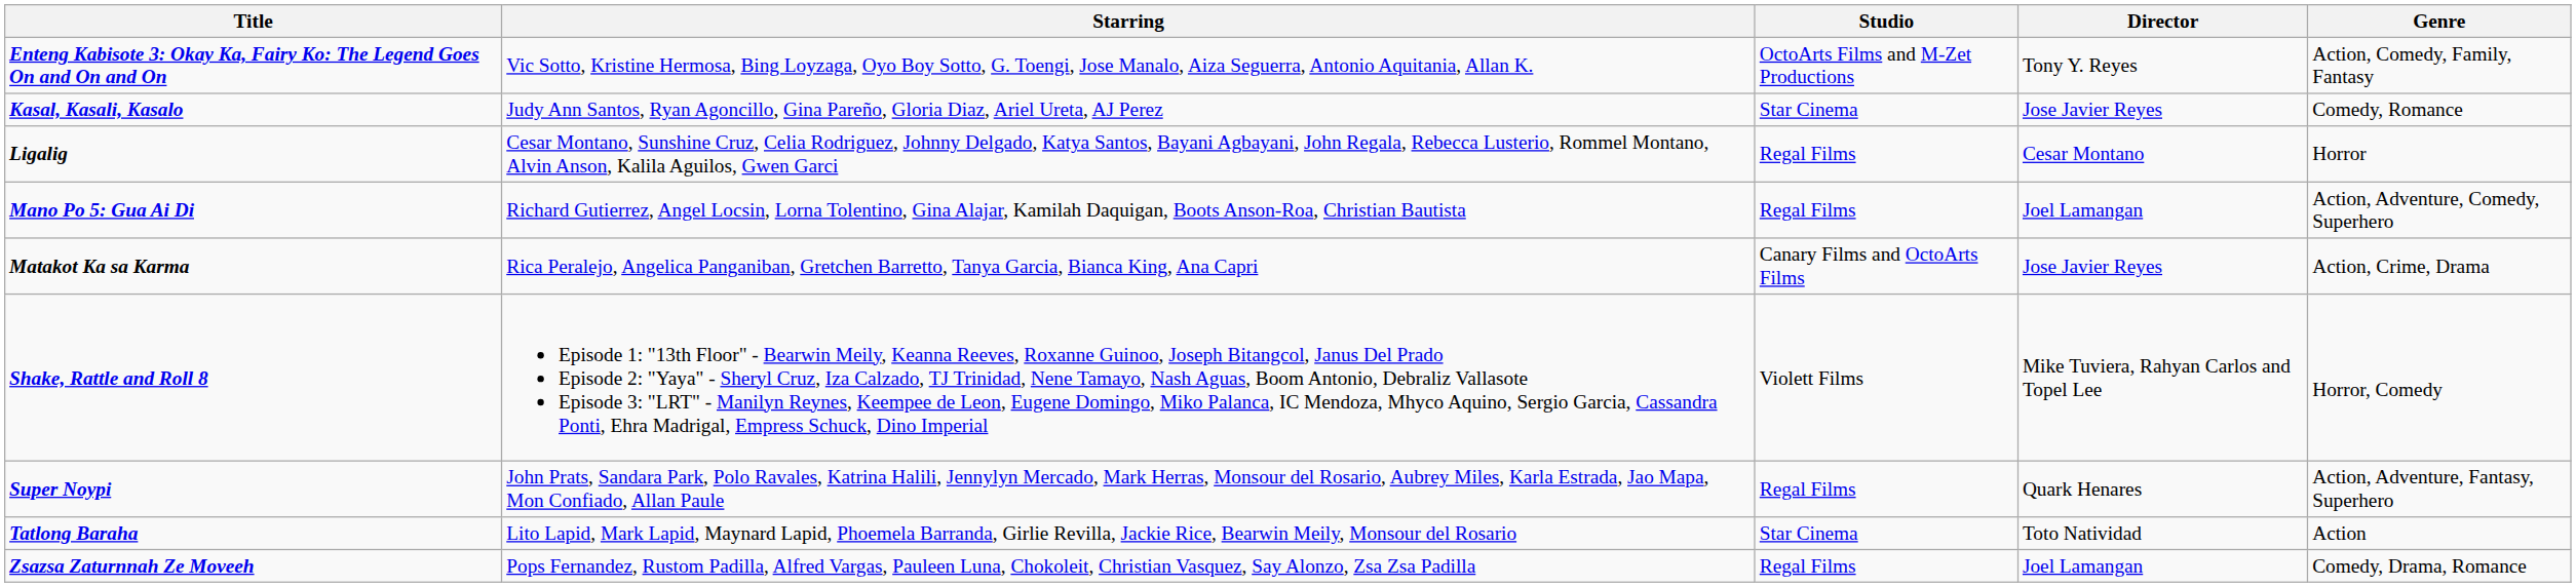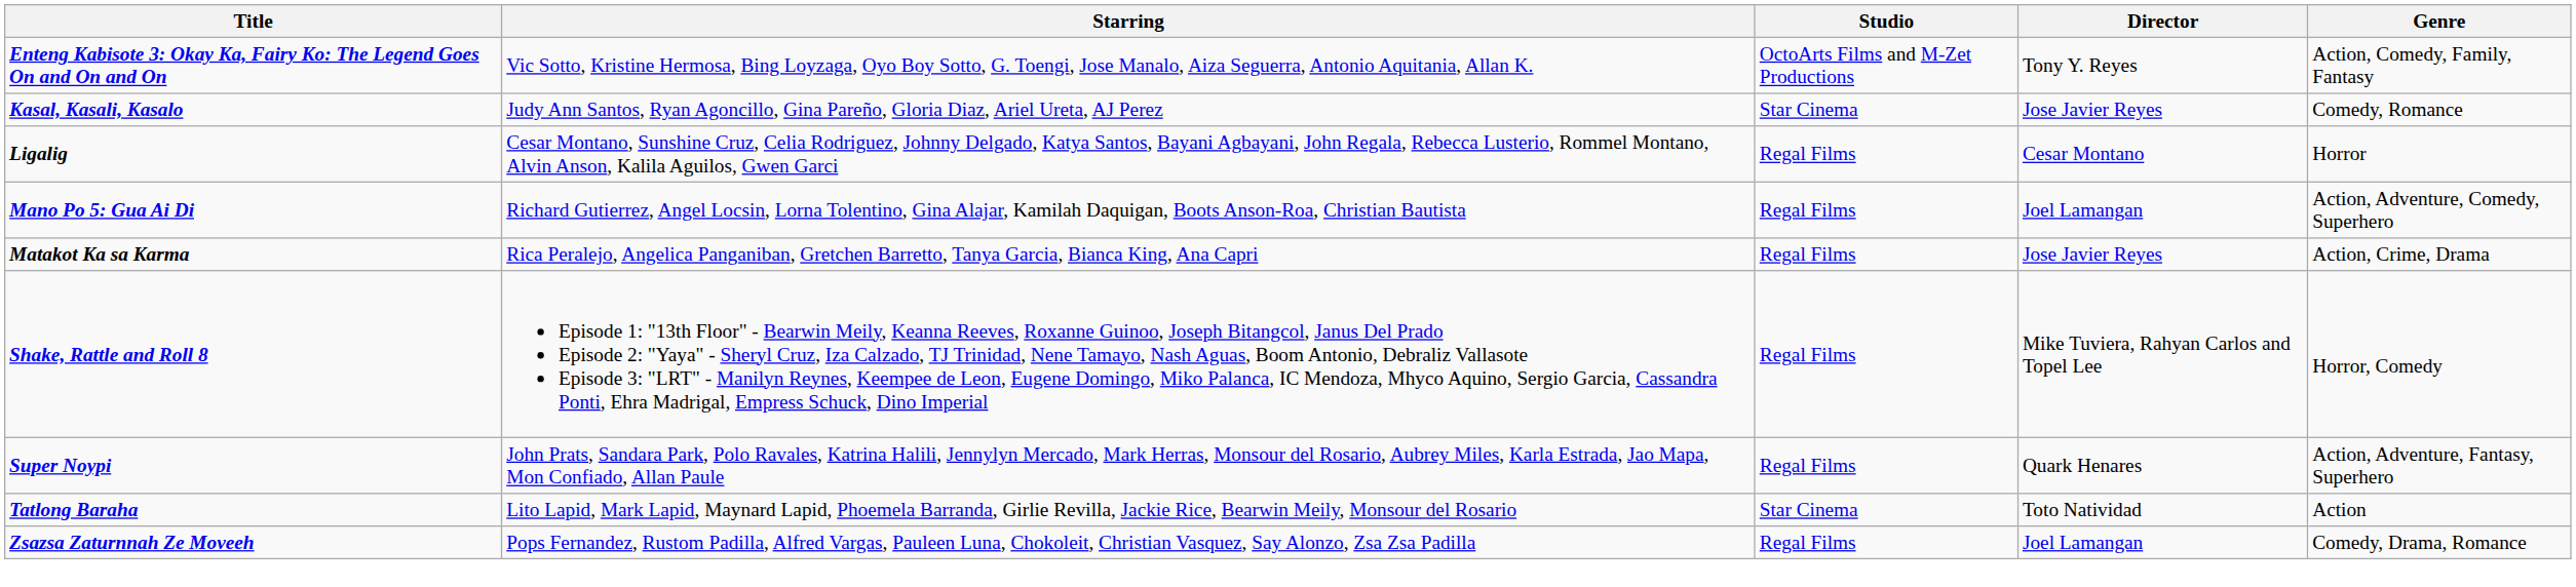 <table class="wikitable" style="font-size:95%">
 <tr>
 <th>Title</th>
 <th>Starring</th>
 <th>Studio</th>
 <th>Director</th>
 <th>Genre</th>
 </tr>
 <tr>
 <td><strong><em><a href='#'>Enteng Kabisote 3: Okay Ka, Fairy Ko: The Legend Goes On and On and On</a></em></strong></td>
 <td><a href='#'>Vic Sotto</a>, <a href='#'>Kristine Hermosa</a>, <a href='#'>Bing Loyzaga</a>, <a href='#'>Oyo Boy Sotto</a>, <a href='#'>G. Toengi</a>, <a href='#'>Jose Manalo</a>, <a href='#'>Aiza Seguerra</a>, <a href='#'>Antonio Aquitania</a>, <a href='#'>Allan K.</a></td>
 <td><a href='#'>OctoArts Films</a> and <a href='#'>M-Zet Productions</a></td>
 <td>Tony Y. Reyes</td>
 <td>Action, Comedy, Family, Fantasy</td>
 </tr>
 <tr>
 <td><strong><em><a href='#'>Kasal, Kasali, Kasalo</a></em></strong></td>
 <td><a href='#'>Judy Ann Santos</a>, <a href='#'>Ryan Agoncillo</a>, <a href='#'>Gina Pareño</a>, <a href='#'>Gloria Diaz</a>, <a href='#'>Ariel Ureta</a>, <a href='#'>AJ Perez</a></td>
 <td><a href='#'>Star Cinema</a></td>
 <td><a href='#'>Jose Javier Reyes</a></td>
 <td>Comedy, Romance</td>
 </tr>
 <tr>
 <td><strong><em>Ligalig</em></strong></td>
 <td><a href='#'>Cesar Montano</a>, <a href='#'>Sunshine Cruz</a>, <a href='#'>Celia Rodriguez</a>, <a href='#'>Johnny Delgado</a>, <a href='#'>Katya Santos</a>, <a href='#'>Bayani Agbayani</a>, <a href='#'>John Regala</a>, <a href='#'>Rebecca Lusterio</a>, Rommel Montano, <a href='#'>Alvin Anson</a>, Kalila Aguilos, <a href='#'>Gwen Garci</a></td>
 <td><a href='#'>Regal Films</a></td>
 <td><a href='#'>Cesar Montano</a></td>
 <td>Horror</td>
 </tr>
 <tr>
 <td><strong><em><a href='#'>Mano Po 5: Gua Ai Di</a></em></strong></td>
 <td><a href='#'>Richard Gutierrez</a>, <a href='#'>Angel Locsin</a>, <a href='#'>Lorna Tolentino</a>, <a href='#'>Gina Alajar</a>, Kamilah Daquigan, <a href='#'>Boots Anson-Roa</a>, <a href='#'>Christian Bautista</a></td>
 <td><a href='#'>Regal Films</a></td>
 <td><a href='#'>Joel Lamangan</a></td>
 <td>Action, Adventure, Comedy, Superhero</td>
 </tr>
 <tr>
 <td><strong><em>Matakot Ka sa Karma</em></strong></td>
 <td><a href='#'>Rica Peralejo</a>, <a href='#'>Angelica Panganiban</a>, <a href='#'>Gretchen Barretto</a>, <a href='#'>Tanya Garcia</a>, <a href='#'>Bianca King</a>, <a href='#'>Ana Capri</a></td>
-<td>Canary Films and <a href='#'>OctoArts Films</a></td>
+<td><a href='#'>Regal Films</a></td>
 <td><a href='#'>Jose Javier Reyes</a></td>
 <td>Action, Crime, Drama</td>
 </tr>
 <tr>
 <td><strong><em><a href='#'>Shake, Rattle and Roll 8</a></em></strong></td>
 <td><br><ul><li>Episode 1: "13th Floor" - <a href='#'>Bearwin Meily</a>, <a href='#'>Keanna Reeves</a>, <a href='#'>Roxanne Guinoo</a>, <a href='#'>Joseph Bitangcol</a>, <a href='#'>Janus Del Prado</a></li><li>Episode 2: "Yaya" - <a href='#'>Sheryl Cruz</a>, <a href='#'>Iza Calzado</a>, <a href='#'>TJ Trinidad</a>, <a href='#'>Nene Tamayo</a>, <a href='#'>Nash Aguas</a>, Boom Antonio, Debraliz Vallasote</li><li>Episode 3: "LRT" - <a href='#'>Manilyn Reynes</a>, <a href='#'>Keempee de Leon</a>, <a href='#'>Eugene Domingo</a>, <a href='#'>Miko Palanca</a>, IC Mendoza, Mhyco Aquino, Sergio Garcia, <a href='#'>Cassandra Ponti</a>, Ehra Madrigal, <a href='#'>Empress Schuck</a>, <a href='#'>Dino Imperial</a></li></ul></td>
-<td>Violett Films</td>
+<td><a href='#'>Regal Films</a></td>
 <td>Mike Tuviera, Rahyan Carlos and Topel Lee</td>
 <td><br>Horror, Comedy</td>
 </tr>
 <tr>
 <td><strong><em><a href='#'>Super Noypi</a></em></strong></td>
 <td><a href='#'>John Prats</a>, <a href='#'>Sandara Park</a>, <a href='#'>Polo Ravales</a>, <a href='#'>Katrina Halili</a>, <a href='#'>Jennylyn Mercado</a>, <a href='#'>Mark Herras</a>, <a href='#'>Monsour del Rosario</a>, <a href='#'>Aubrey Miles</a>, <a href='#'>Karla Estrada</a>, <a href='#'>Jao Mapa</a>, <a href='#'>Mon Confiado</a>, <a href='#'>Allan Paule</a></td>
 <td><a href='#'>Regal Films</a></td>
 <td>Quark Henares</td>
 <td>Action, Adventure, Fantasy, Superhero</td>
 </tr>
 <tr>
 <td><strong><em><a href='#'>Tatlong Baraha</a></em></strong></td>
 <td><a href='#'>Lito Lapid</a>, <a href='#'>Mark Lapid</a>, Maynard Lapid, <a href='#'>Phoemela Barranda</a>, Girlie Revilla, <a href='#'>Jackie Rice</a>, <a href='#'>Bearwin Meily</a>, <a href='#'>Monsour del Rosario</a></td>
 <td><a href='#'>Star Cinema</a></td>
 <td>Toto Natividad</td>
 <td>Action</td>
 </tr>
 <tr>
 <td><strong><em><a href='#'>Zsazsa Zaturnnah Ze Moveeh</a></em></strong></td>
 <td><a href='#'>Pops Fernandez</a>, <a href='#'>Rustom Padilla</a>, <a href='#'>Alfred Vargas</a>, <a href='#'>Pauleen Luna</a>, <a href='#'>Chokoleit</a>, <a href='#'>Christian Vasquez</a>, <a href='#'>Say Alonzo</a>, <a href='#'>Zsa Zsa Padilla</a></td>
 <td><a href='#'>Regal Films</a></td>
 <td><a href='#'>Joel Lamangan</a></td>
 <td>Comedy, Drama, Romance</td>
 </tr>
 </table>
